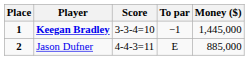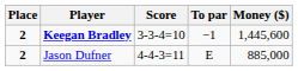 <table class="wikitable">
 <tr>
 <th>Place</th>
 <th>Player</th>
 <th>Score</th>
 <th>To par</th>
 <th>Money ($)</th>
 </tr>
 <tr>
-<td align=center><strong>1</strong></td>
+<td align=center><strong>2</strong></td>
 <td> <strong><a href='#'>Keegan Bradley</a></strong></td>
 <td>3-3-4=10</td>
 <td align=center>−1</td>
-<td align=right>1,445,000</td>
+<td align=right>1,445,600</td>
 </tr>
 <tr>
 <td align=center><strong>2</strong></td>
 <td> <a href='#'>Jason Dufner</a></td>
 <td>4-4-3=11</td>
 <td align=center>E</td>
 <td align=right>885,000</td>
 </tr>
 </table>
